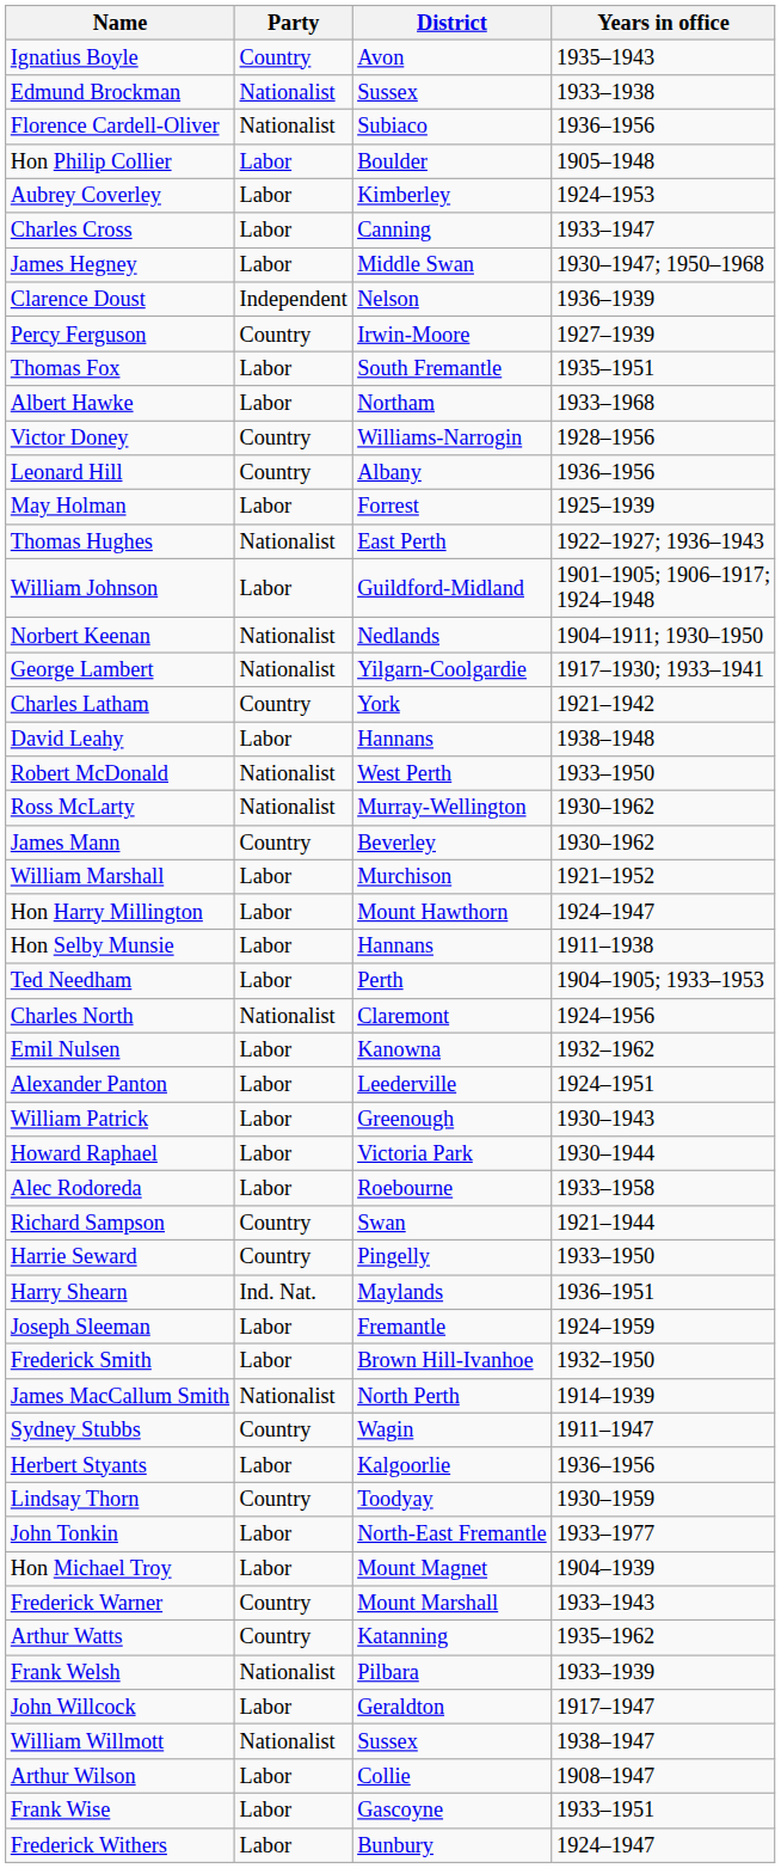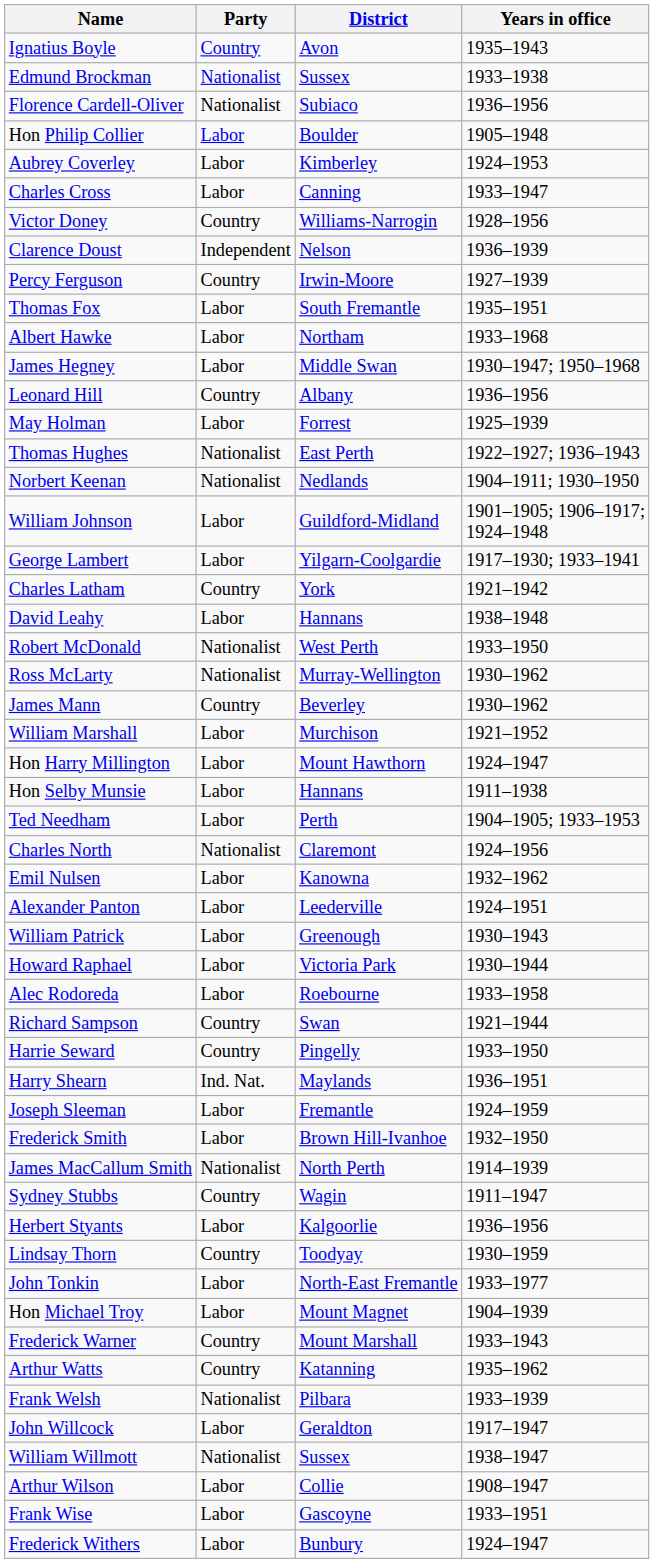 <table class="wikitable sortable">
 <tr>
 <th>Name</th>
 <th>Party</th>
 <th><a href='#'>District</a></th>
 <th>Years in office</th>
 </tr>
 <tr>
 <td><a href='#'>Ignatius Boyle</a></td>
 <td><a href='#'>Country</a></td>
 <td><a href='#'>Avon</a></td>
 <td>1935–1943</td>
 </tr>
 <tr>
 <td><a href='#'>Edmund Brockman</a></td>
 <td><a href='#'>Nationalist</a></td>
 <td><a href='#'>Sussex</a></td>
 <td>1933–1938</td>
 </tr>
 <tr>
 <td><a href='#'>Florence Cardell-Oliver</a></td>
 <td>Nationalist</td>
 <td><a href='#'>Subiaco</a></td>
 <td>1936–1956</td>
 </tr>
 <tr>
 <td>Hon <a href='#'>Philip Collier</a></td>
 <td><a href='#'>Labor</a></td>
 <td><a href='#'>Boulder</a></td>
 <td>1905–1948</td>
 </tr>
 <tr>
 <td><a href='#'>Aubrey Coverley</a></td>
 <td>Labor</td>
 <td><a href='#'>Kimberley</a></td>
 <td>1924–1953</td>
 </tr>
 <tr>
 <td><a href='#'>Charles Cross</a></td>
 <td>Labor</td>
 <td><a href='#'>Canning</a></td>
 <td>1933–1947</td>
 </tr>
 <tr>
-<td><a href='#'>James Hegney</a></td>
-<td>Labor</td>
-<td><a href='#'>Middle Swan</a></td>
-<td>1930–1947; 1950–1968</td>
+<td><a href='#'>Victor Doney</a></td>
+<td>Country</td>
+<td><a href='#'>Williams-Narrogin</a></td>
+<td>1928–1956</td>
 </tr>
 <tr>
 <td><a href='#'>Clarence Doust</a></td>
 <td>Independent</td>
 <td><a href='#'>Nelson</a></td>
 <td>1936–1939</td>
 </tr>
 <tr>
 <td><a href='#'>Percy Ferguson</a></td>
 <td>Country</td>
 <td><a href='#'>Irwin-Moore</a></td>
 <td>1927–1939</td>
 </tr>
 <tr>
 <td><a href='#'>Thomas Fox</a></td>
 <td>Labor</td>
 <td><a href='#'>South Fremantle</a></td>
 <td>1935–1951</td>
 </tr>
 <tr>
 <td><a href='#'>Albert Hawke</a></td>
 <td>Labor</td>
 <td><a href='#'>Northam</a></td>
 <td>1933–1968</td>
 </tr>
 <tr>
-<td><a href='#'>Victor Doney</a></td>
-<td>Country</td>
-<td><a href='#'>Williams-Narrogin</a></td>
-<td>1928–1956</td>
+<td><a href='#'>James Hegney</a></td>
+<td>Labor</td>
+<td><a href='#'>Middle Swan</a></td>
+<td>1930–1947; 1950–1968</td>
 </tr>
 <tr>
 <td><a href='#'>Leonard Hill</a></td>
 <td>Country</td>
 <td><a href='#'>Albany</a></td>
 <td>1936–1956</td>
 </tr>
 <tr>
 <td><a href='#'>May Holman</a></td>
 <td>Labor</td>
 <td><a href='#'>Forrest</a></td>
 <td>1925–1939</td>
 </tr>
 <tr>
 <td><a href='#'>Thomas Hughes</a></td>
 <td>Nationalist</td>
 <td><a href='#'>East Perth</a></td>
 <td>1922–1927; 1936–1943</td>
 </tr>
 <tr>
+<td><a href='#'>Norbert Keenan</a></td>
+<td>Nationalist</td>
+<td><a href='#'>Nedlands</a></td>
+<td>1904–1911; 1930–1950</td>
+</tr>
+<tr>
 <td><a href='#'>William Johnson</a></td>
 <td>Labor</td>
 <td><a href='#'>Guildford-Midland</a></td>
 <td>1901–1905; 1906–1917;<br>1924–1948</td>
 </tr>
 <tr>
-<td><a href='#'>Norbert Keenan</a></td>
-<td>Nationalist</td>
-<td><a href='#'>Nedlands</a></td>
-<td>1904–1911; 1930–1950</td>
-</tr>
-<tr>
 <td><a href='#'>George Lambert</a></td>
-<td>Nationalist</td>
+<td>Labor</td>
 <td><a href='#'>Yilgarn-Coolgardie</a></td>
 <td>1917–1930; 1933–1941</td>
 </tr>
 <tr>
 <td><a href='#'>Charles Latham</a></td>
 <td>Country</td>
 <td><a href='#'>York</a></td>
 <td>1921–1942</td>
 </tr>
 <tr>
 <td><a href='#'>David Leahy</a></td>
 <td>Labor</td>
 <td><a href='#'>Hannans</a></td>
 <td>1938–1948</td>
 </tr>
 <tr>
 <td><a href='#'>Robert McDonald</a></td>
 <td>Nationalist</td>
 <td><a href='#'>West Perth</a></td>
 <td>1933–1950</td>
 </tr>
 <tr>
 <td><a href='#'>Ross McLarty</a></td>
 <td>Nationalist</td>
 <td><a href='#'>Murray-Wellington</a></td>
 <td>1930–1962</td>
 </tr>
 <tr>
 <td><a href='#'>James Mann</a></td>
 <td>Country</td>
 <td><a href='#'>Beverley</a></td>
 <td>1930–1962</td>
 </tr>
 <tr>
 <td><a href='#'>William Marshall</a></td>
 <td>Labor</td>
 <td><a href='#'>Murchison</a></td>
 <td>1921–1952</td>
 </tr>
 <tr>
 <td>Hon <a href='#'>Harry Millington</a></td>
 <td>Labor</td>
 <td><a href='#'>Mount Hawthorn</a></td>
 <td>1924–1947</td>
 </tr>
 <tr>
 <td>Hon <a href='#'>Selby Munsie</a></td>
 <td>Labor</td>
 <td><a href='#'>Hannans</a></td>
 <td>1911–1938</td>
 </tr>
 <tr>
 <td><a href='#'>Ted Needham</a></td>
 <td>Labor</td>
 <td><a href='#'>Perth</a></td>
 <td>1904–1905; 1933–1953</td>
 </tr>
 <tr>
 <td><a href='#'>Charles North</a></td>
 <td>Nationalist</td>
 <td><a href='#'>Claremont</a></td>
 <td>1924–1956</td>
 </tr>
 <tr>
 <td><a href='#'>Emil Nulsen</a></td>
 <td>Labor</td>
 <td><a href='#'>Kanowna</a></td>
 <td>1932–1962</td>
 </tr>
 <tr>
 <td><a href='#'>Alexander Panton</a></td>
 <td>Labor</td>
 <td><a href='#'>Leederville</a></td>
 <td>1924–1951</td>
 </tr>
 <tr>
 <td><a href='#'>William Patrick</a></td>
 <td>Labor</td>
 <td><a href='#'>Greenough</a></td>
 <td>1930–1943</td>
 </tr>
 <tr>
 <td><a href='#'>Howard Raphael</a></td>
 <td>Labor</td>
 <td><a href='#'>Victoria Park</a></td>
 <td>1930–1944</td>
 </tr>
 <tr>
 <td><a href='#'>Alec Rodoreda</a></td>
 <td>Labor</td>
 <td><a href='#'>Roebourne</a></td>
 <td>1933–1958</td>
 </tr>
 <tr>
 <td><a href='#'>Richard Sampson</a></td>
 <td>Country</td>
 <td><a href='#'>Swan</a></td>
 <td>1921–1944</td>
 </tr>
 <tr>
 <td><a href='#'>Harrie Seward</a></td>
 <td>Country</td>
 <td><a href='#'>Pingelly</a></td>
 <td>1933–1950</td>
 </tr>
 <tr>
 <td><a href='#'>Harry Shearn</a></td>
 <td>Ind. Nat.</td>
 <td><a href='#'>Maylands</a></td>
 <td>1936–1951</td>
 </tr>
 <tr>
 <td><a href='#'>Joseph Sleeman</a></td>
 <td>Labor</td>
 <td><a href='#'>Fremantle</a></td>
 <td>1924–1959</td>
 </tr>
 <tr>
 <td><a href='#'>Frederick Smith</a></td>
 <td>Labor</td>
 <td><a href='#'>Brown Hill-Ivanhoe</a></td>
 <td>1932–1950</td>
 </tr>
 <tr>
 <td><a href='#'>James MacCallum Smith</a></td>
 <td>Nationalist</td>
 <td><a href='#'>North Perth</a></td>
 <td>1914–1939</td>
 </tr>
 <tr>
 <td><a href='#'>Sydney Stubbs</a></td>
 <td>Country</td>
 <td><a href='#'>Wagin</a></td>
 <td>1911–1947</td>
 </tr>
 <tr>
 <td><a href='#'>Herbert Styants</a></td>
 <td>Labor</td>
 <td><a href='#'>Kalgoorlie</a></td>
 <td>1936–1956</td>
 </tr>
 <tr>
 <td><a href='#'>Lindsay Thorn</a></td>
 <td>Country</td>
 <td><a href='#'>Toodyay</a></td>
 <td>1930–1959</td>
 </tr>
 <tr>
 <td><a href='#'>John Tonkin</a></td>
 <td>Labor</td>
 <td><a href='#'>North-East Fremantle</a></td>
 <td>1933–1977</td>
 </tr>
 <tr>
 <td>Hon <a href='#'>Michael Troy</a></td>
 <td>Labor</td>
 <td><a href='#'>Mount Magnet</a></td>
 <td>1904–1939</td>
 </tr>
 <tr>
 <td><a href='#'>Frederick Warner</a></td>
 <td>Country</td>
 <td><a href='#'>Mount Marshall</a></td>
 <td>1933–1943</td>
 </tr>
 <tr>
 <td><a href='#'>Arthur Watts</a></td>
 <td>Country</td>
 <td><a href='#'>Katanning</a></td>
 <td>1935–1962</td>
 </tr>
 <tr>
 <td><a href='#'>Frank Welsh</a></td>
 <td>Nationalist</td>
 <td><a href='#'>Pilbara</a></td>
 <td>1933–1939</td>
 </tr>
 <tr>
 <td><a href='#'>John Willcock</a></td>
 <td>Labor</td>
 <td><a href='#'>Geraldton</a></td>
 <td>1917–1947</td>
 </tr>
 <tr>
 <td><a href='#'>William Willmott</a></td>
 <td>Nationalist</td>
 <td><a href='#'>Sussex</a></td>
 <td>1938–1947</td>
 </tr>
 <tr>
 <td><a href='#'>Arthur Wilson</a></td>
 <td>Labor</td>
 <td><a href='#'>Collie</a></td>
 <td>1908–1947</td>
 </tr>
 <tr>
 <td><a href='#'>Frank Wise</a></td>
 <td>Labor</td>
 <td><a href='#'>Gascoyne</a></td>
 <td>1933–1951</td>
 </tr>
 <tr>
 <td><a href='#'>Frederick Withers</a></td>
 <td>Labor</td>
 <td><a href='#'>Bunbury</a></td>
 <td>1924–1947</td>
 </tr>
 </table>
